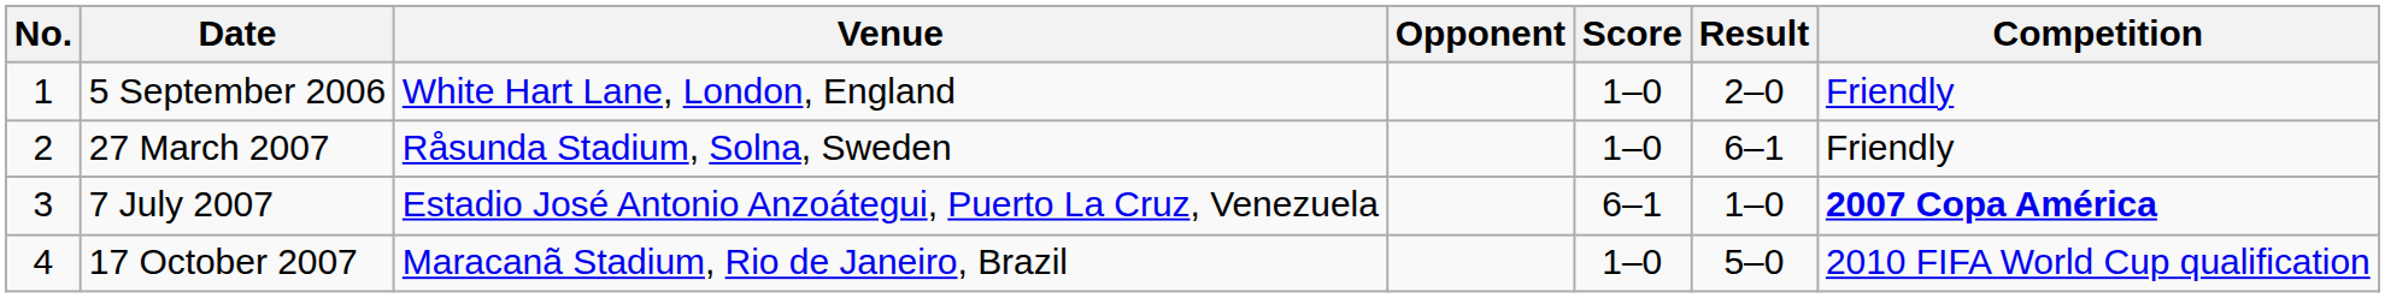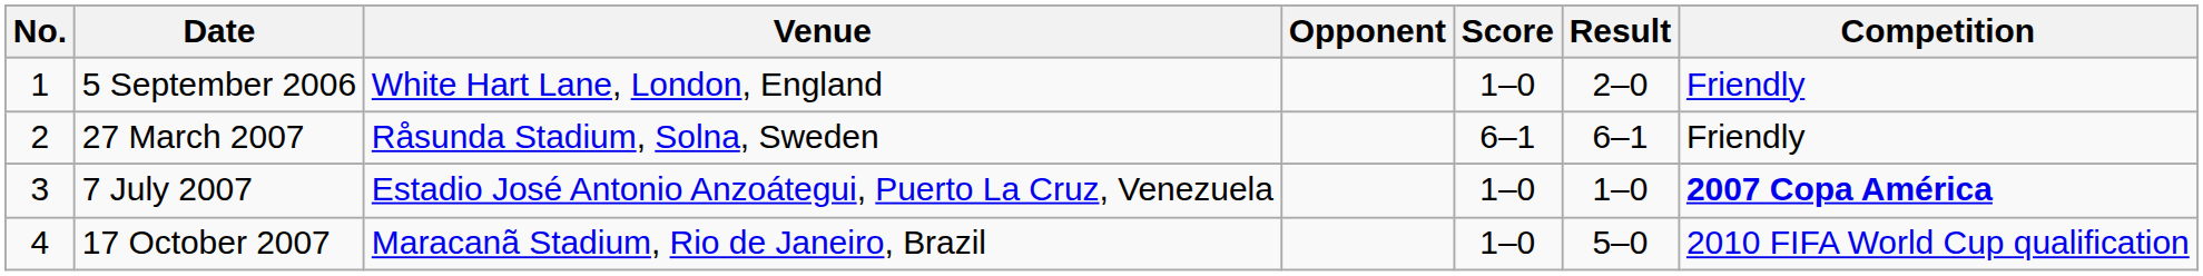 <table class="wikitable sortable">
 <tr>
 <th scope="col">No.</th>
 <th scope="col">Date</th>
 <th scope="col">Venue</th>
 <th scope="col">Opponent</th>
 <th scope="col">Score</th>
 <th scope="col">Result</th>
 <th scope="col">Competition</th>
 </tr>
 <tr>
 <td style="text-align:center">1</td>
 <td>5 September 2006</td>
 <td><a href='#'>White Hart Lane</a>, <a href='#'>London</a>, England</td>
 <td></td>
 <td style="text-align:center">1–0</td>
 <td style="text-align:center">2–0</td>
 <td><a href='#'>Friendly</a></td>
 </tr>
 <tr>
 <td style="text-align:center">2</td>
 <td>27 March 2007</td>
 <td><a href='#'>Råsunda Stadium</a>, <a href='#'>Solna</a>, Sweden</td>
 <td></td>
-<td style="text-align:center">1–0</td>
+<td style="text-align:center">6–1</td>
 <td style="text-align:center">6–1</td>
 <td>Friendly</td>
 </tr>
 <tr>
 <td style="text-align:center">3</td>
 <td>7 July 2007</td>
 <td><a href='#'>Estadio José Antonio Anzoátegui</a>, <a href='#'>Puerto La Cruz</a>, Venezuela</td>
 <td></td>
-<td style="text-align:center">6–1</td>
+<td style="text-align:center">1–0</td>
 <td style="text-align:center">1–0</td>
 <td><strong><a href='#'>2007 Copa América</a></strong></td>
 </tr>
 <tr>
 <td style="text-align:center">4</td>
 <td>17 October 2007</td>
 <td><a href='#'>Maracanã Stadium</a>, <a href='#'>Rio de Janeiro</a>, Brazil</td>
 <td></td>
 <td style="text-align:center">1–0</td>
 <td style="text-align:center">5–0</td>
 <td><a href='#'>2010 FIFA World Cup qualification</a></td>
 </tr>
 </table>
